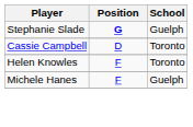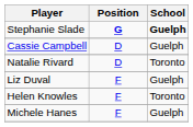 <table class="wikitable">
 <tr>
 <th>Player</th>
 <th>  Position  </th>
 <th>School</th>
 </tr>
 <tr>
 <td>Stephanie Slade</td>
 <td align=center><strong><a href='#'>G</a></strong></td>
-<td>Guelph</td>
+<td><strong>Guelph</strong></td>
 </tr>
 <tr>
 </tr>
 <tr>
 <td><a href='#'>Cassie Campbell</a></td>
 <td align=center><a href='#'>D</a></td>
+<td>Guelph</td>
+</tr>
+<tr>
+</tr>
+<tr>
+<td>Natalie Rivard</td>
+<td align=center><a href='#'>D</a></td>
 <td>Toronto</td>
 </tr>
 <tr>
 </tr>
 <tr>
+<td>Liz Duval</td>
+<td align=center><a href='#'>F</a></td>
+<td>Guelph</td>
 </tr>
 <tr>
 </tr>
 <tr>
 <td>Helen Knowles</td>
 <td align=center><a href='#'>F</a></td>
 <td>Toronto</td>
 </tr>
 <tr>
 </tr>
 <tr>
 <td>Michele Hanes</td>
 <td align=center><a href='#'>F</a></td>
 <td>Guelph</td>
 </tr>
 <tr>
 </tr>
 </table>
